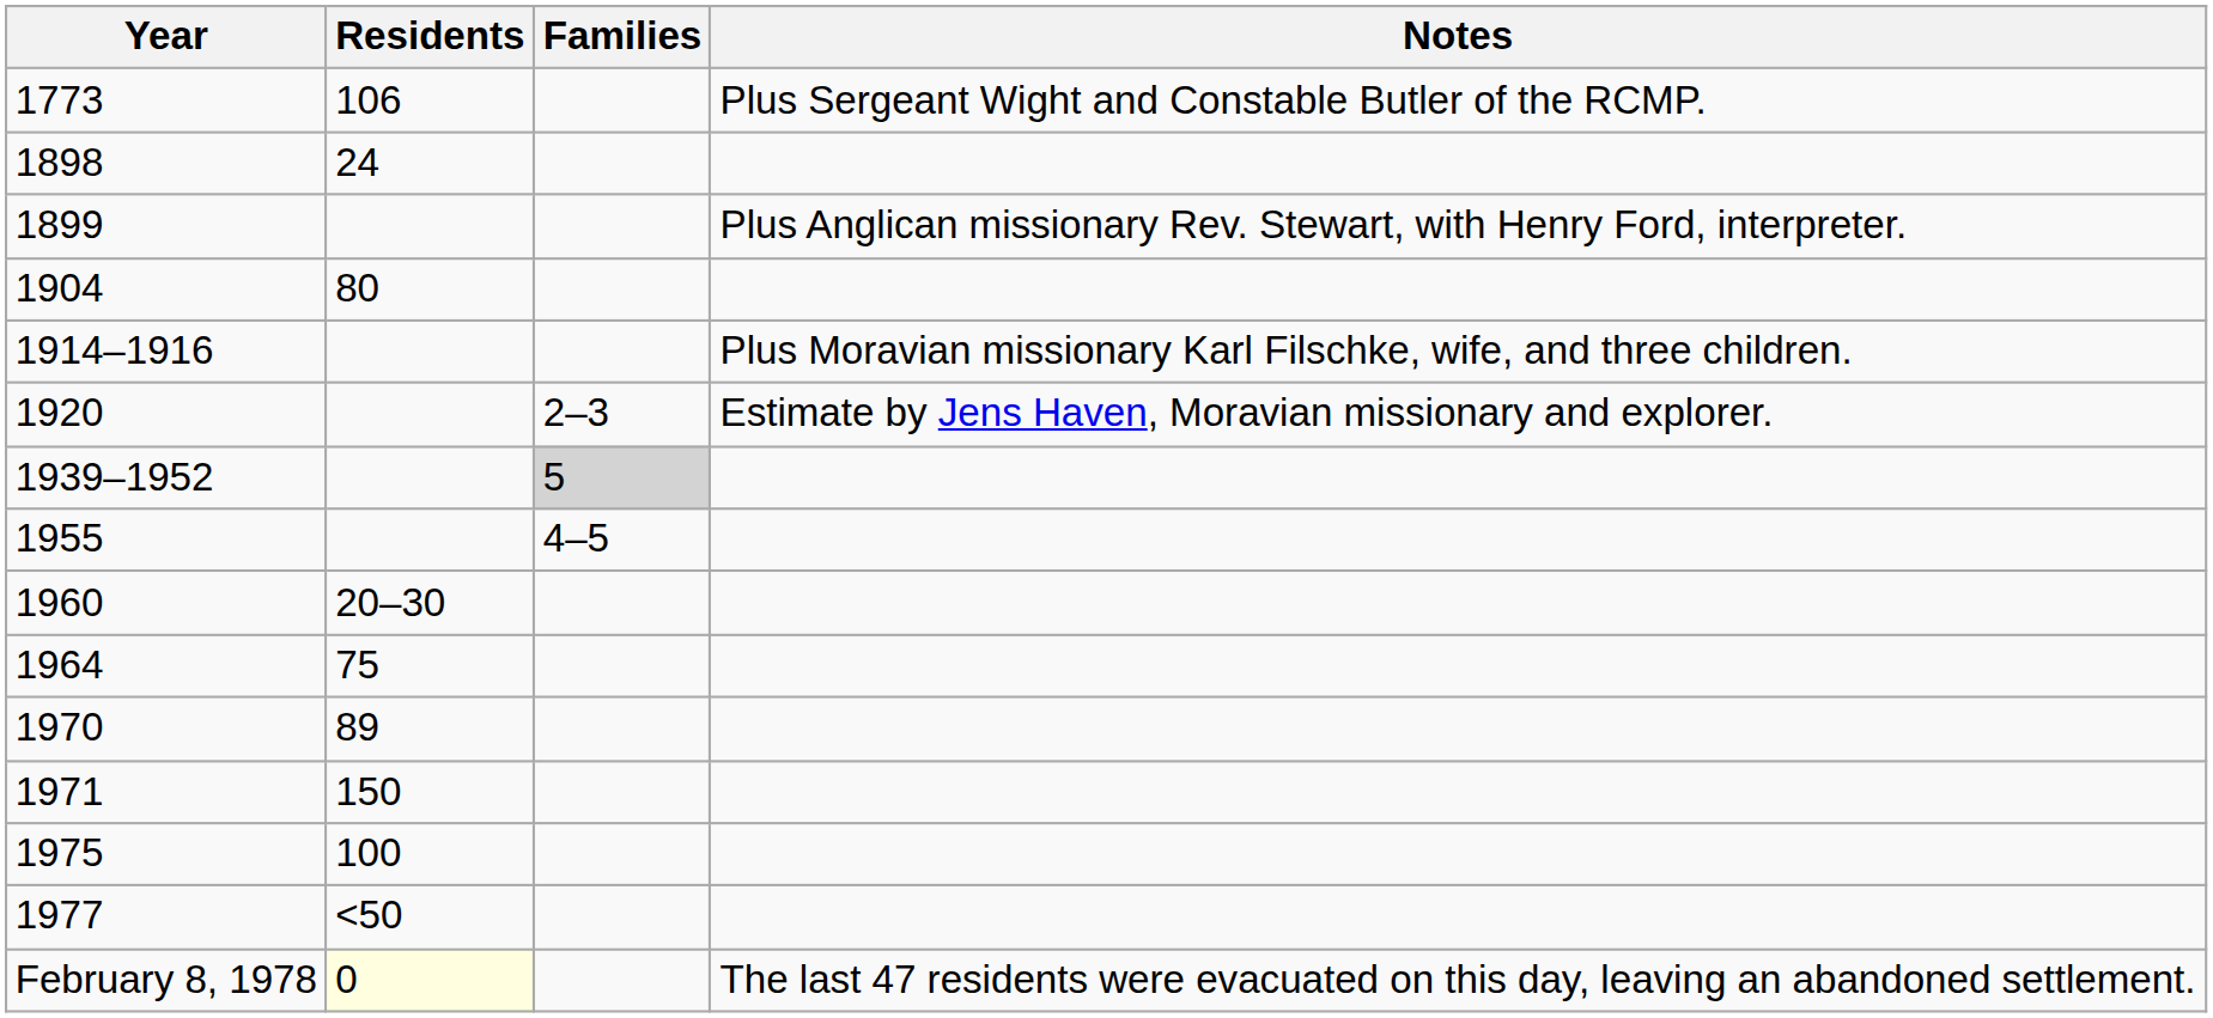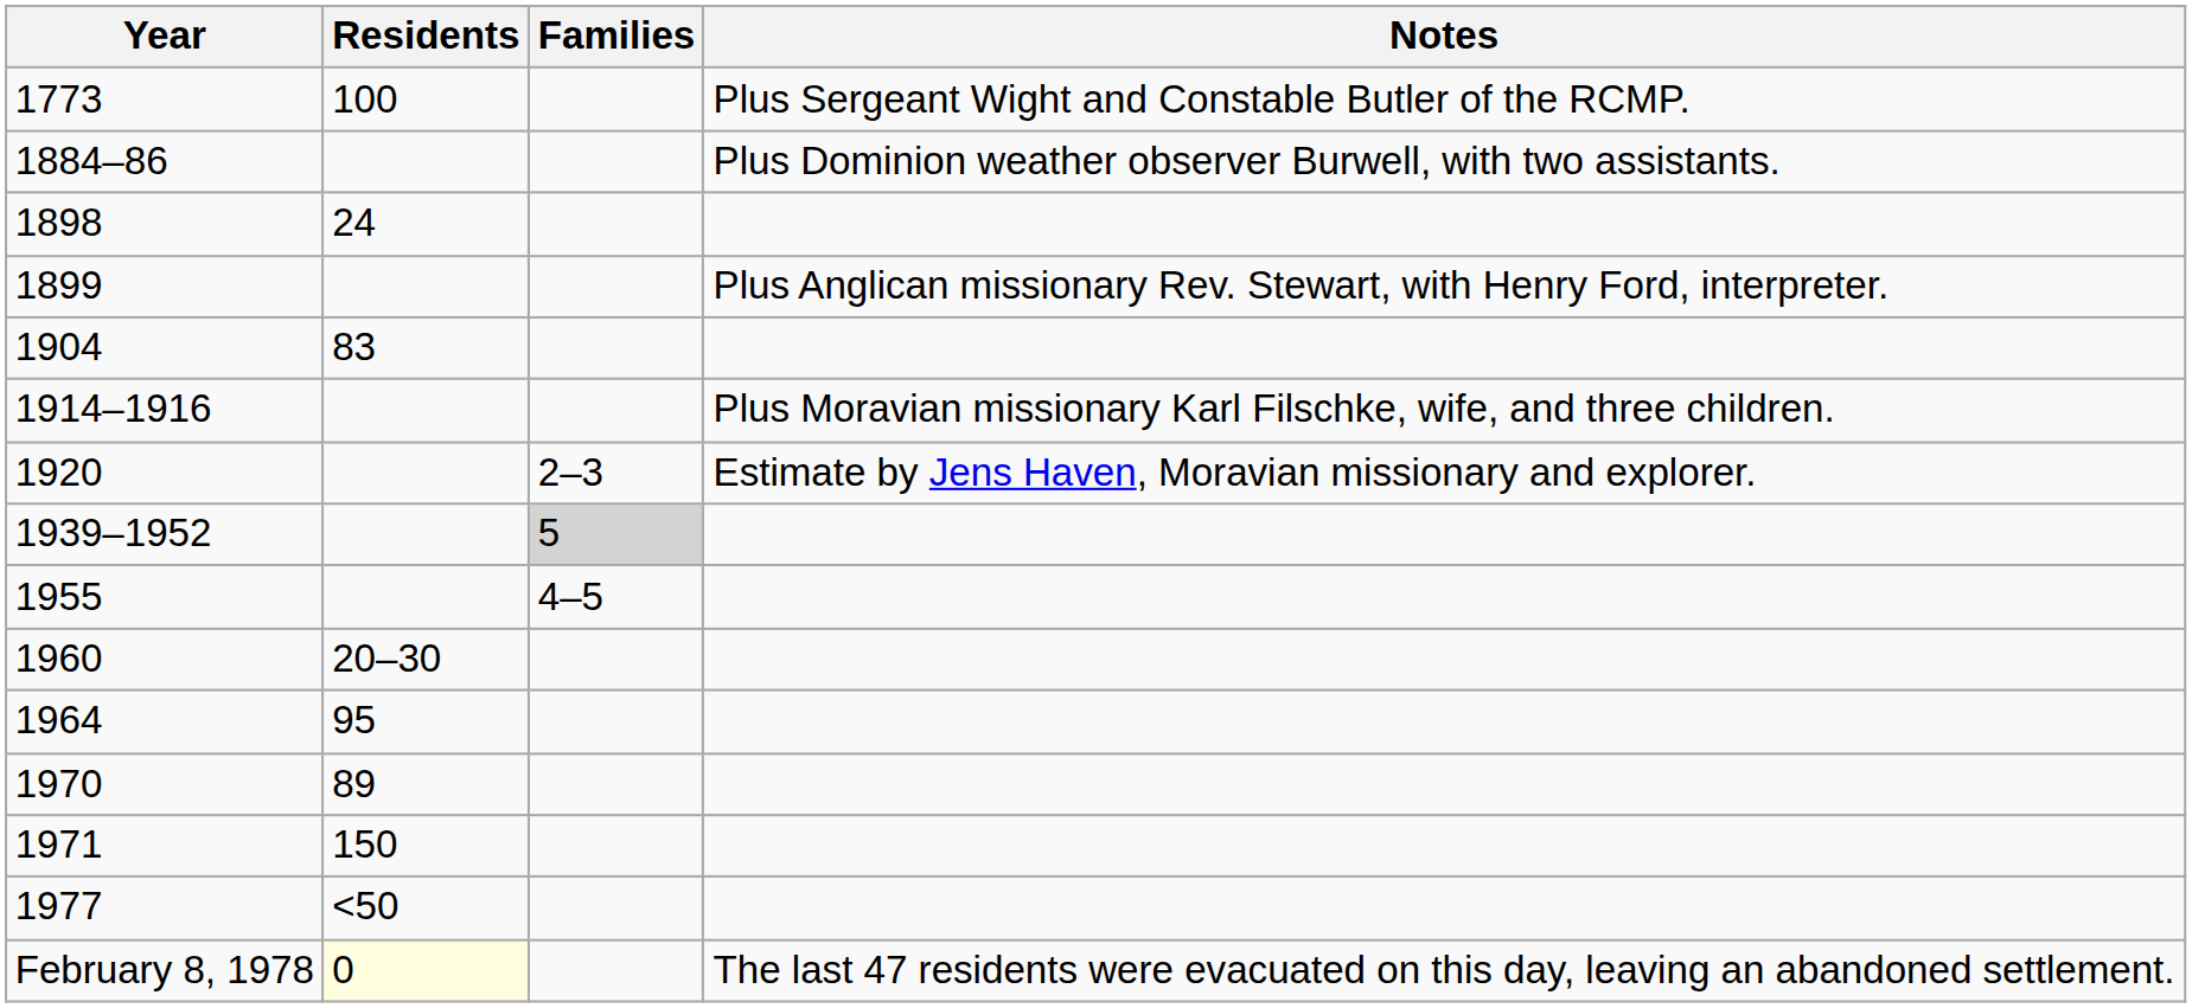 <table class="wikitable sortable">
 <tr>
 <th>Year</th>
 <th>Residents</th>
 <th>Families</th>
 <th>Notes</th>
 </tr>
 <tr>
 <td>1773</td>
-<td>106</td>
+<td>100</td>
 <td></td>
 <td>Plus Sergeant Wight and Constable Butler of the RCMP.</td>
+</tr>
+<tr>
+<td>1884–86</td>
+<td></td>
+<td></td>
+<td>Plus Dominion weather observer Burwell, with two assistants.</td>
 </tr>
 <tr>
 <td>1898</td>
 <td>24</td>
 <td></td>
 <td></td>
 </tr>
 <tr>
 <td>1899</td>
 <td></td>
 <td></td>
 <td>Plus Anglican missionary Rev. Stewart, with Henry Ford, interpreter.</td>
 </tr>
 <tr>
 <td>1904</td>
-<td>80</td>
+<td>83</td>
 <td></td>
 <td></td>
 </tr>
 <tr>
 <td>1914–1916</td>
 <td></td>
 <td></td>
 <td>Plus Moravian missionary Karl Filschke, wife, and three children.</td>
 </tr>
 <tr>
 <td>1920</td>
 <td></td>
 <td>2–3</td>
 <td>Estimate by <a href='#'>Jens Haven</a>, Moravian missionary and explorer.</td>
 </tr>
 <tr>
 <td>1939–1952</td>
 <td></td>
 <td style="background: lightgrey;">5</td>
 <td></td>
 </tr>
 <tr>
 <td>1955</td>
 <td></td>
 <td>4–5</td>
 <td></td>
 </tr>
 <tr>
 <td>1960</td>
 <td>20–30</td>
 <td></td>
 <td></td>
 </tr>
 <tr>
 <td>1964</td>
-<td>75</td>
+<td>95</td>
 <td></td>
 <td></td>
 </tr>
 <tr>
 <td>1970</td>
 <td>89</td>
 <td></td>
 <td></td>
 </tr>
 <tr>
 <td>1971</td>
 <td>150</td>
 <td></td>
 <td></td>
 </tr>
 <tr>
-<td>1975</td>
-<td>100</td>
-<td></td>
-<td></td>
-</tr>
-<tr>
 <td>1977</td>
 <td><50</td>
 <td></td>
 <td></td>
 </tr>
 <tr>
 <td>February 8, 1978</td>
 <td style="background: lightyellow;">0</td>
 <td></td>
 <td>The last 47 residents were evacuated on this day, leaving an abandoned settlement.</td>
 </tr>
 </table>
